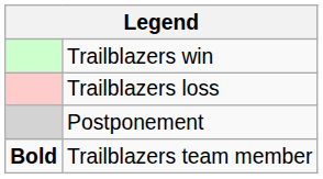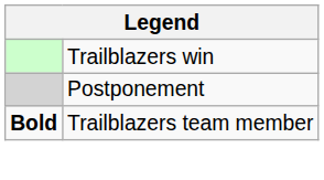 <table class="wikitable" style="font-size:90%">
 <tr>
 <th colspan="2">Legend</th>
 </tr>
 <tr>
 <td bgcolor="#ccffcc"> </td>
 <td>Trailblazers win</td>
-</tr>
-<tr>
-<td bgcolor="#ffcccc"> </td>
-<td>Trailblazers loss</td>
 </tr>
 <tr>
 <td bgcolor="#d3d3d3"> </td>
 <td>Postponement</td>
 </tr>
 <tr>
 <td><strong>Bold</strong></td>
 <td>Trailblazers team member</td>
 </tr>
 </table>
